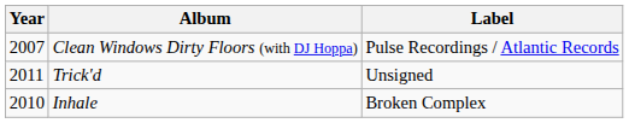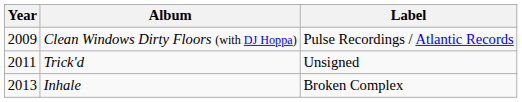 <table class="wikitable">
 <tr>
 <th>Year</th>
 <th>Album</th>
 <th>Label</th>
 </tr>
 <tr>
-<td>2007</td>
+<td>2009</td>
 <td><em>Clean Windows Dirty Floors</em> <small>(with <a href='#'>DJ Hoppa</a>)</small></td>
 <td>Pulse Recordings / <a href='#'>Atlantic Records</a></td>
 </tr>
 <tr>
 <td>2011</td>
 <td><em>Trick'd</em></td>
 <td>Unsigned</td>
 </tr>
 <tr>
-<td>2010</td>
+<td>2013</td>
 <td><em>Inhale</em></td>
 <td>Broken Complex</td>
 </tr>
 </table>
